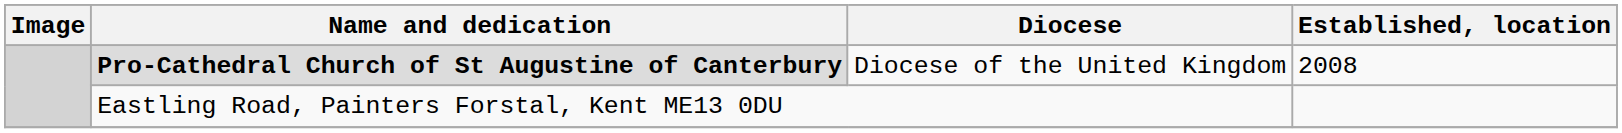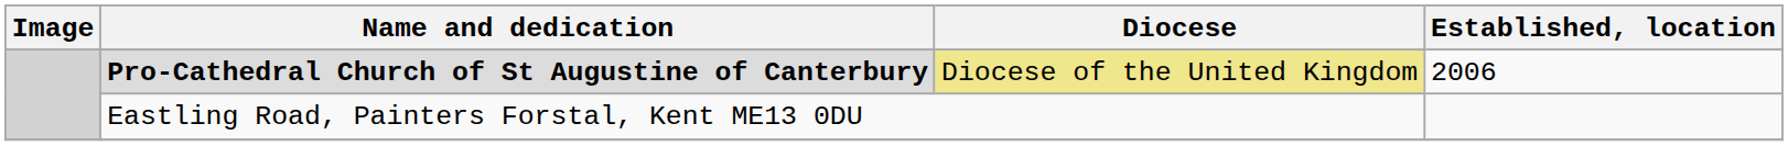 <table class="wikitable">
 <tr>
 <th>Image</th>
 <th>Name and dedication</th>
 <th>Diocese</th>
 <th>Established, location</th>
 </tr>
 <tr>
 <td rowspan="2" bgcolor="#D3D3D3" align="center"></td>
 <td bgcolor="Gainsboro"><strong>Pro-Cathedral Church of St Augustine of Canterbury</strong></td>
-<td>Diocese of the United Kingdom</td>
-<td>2008</td>
+<td style="background: khaki;">Diocese of the United Kingdom</td>
+<td>2006</td>
 </tr>
 <tr>
 <td colspan="2">Eastling Road, Painters Forstal, Kent  ME13 0DU</td>
 <td></td>
 </tr>
 <tr>
 </tr>
 </table>
